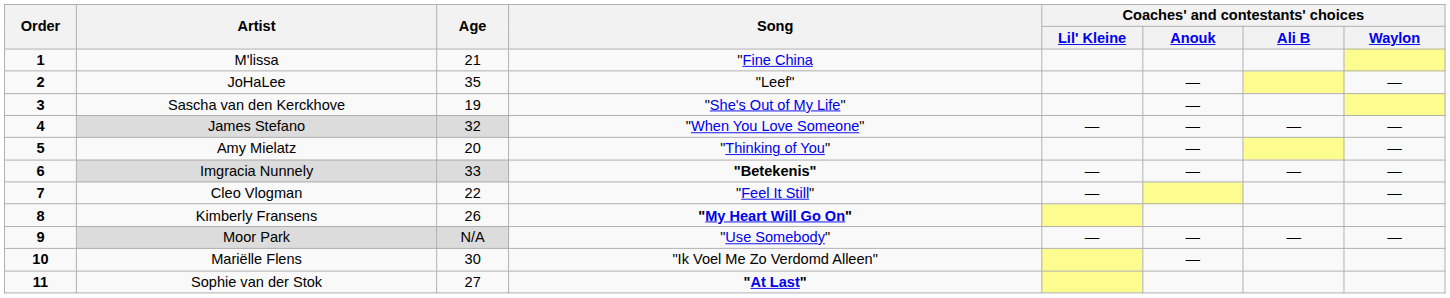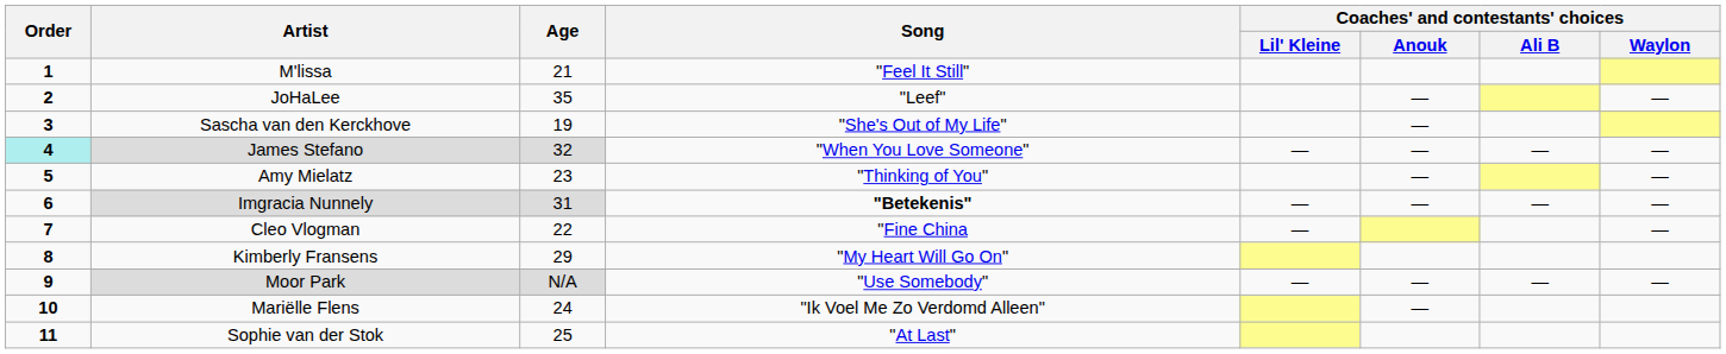 <table class="wikitable" style="text-align:center; line-height:17px; width:100%;">
 <tr>
 <th rowspan="2" scope="col" style="width:05%;">Order</th>
 <th rowspan="2" scope="col" style="width:25%;">Artist</th>
 <th rowspan="2" scope="col" style="width:05%;">Age</th>
 <th rowspan="2" scope="col" style="width:37%;">Song</th>
 <th colspan="4">Coaches' and contestants' choices</th>
 </tr>
 <tr>
 <th style="width:07%;"><a href='#'>Lil' Kleine</a></th>
 <th style="width:07%;"><a href='#'>Anouk</a></th>
 <th nowrap="" style="width:07%;"><a href='#'>Ali B</a></th>
 <th style="width:07%;"><a href='#'>Waylon</a></th>
 </tr>
 <tr>
 <td><strong>1</strong></td>
 <td>M'lissa</td>
 <td>21</td>
-<td>"<a href='#'>Fine China</a></td>
+<td>"<a href='#'>Feel It Still</a>"</td>
 <td><strong></strong></td>
 <td><strong></strong></td>
 <td><strong></strong></td>
 <td style="background:#fdfc8f;"><strong></strong></td>
 </tr>
 <tr>
 <td><strong>2</strong></td>
 <td>JoHaLee</td>
 <td>35</td>
 <td>"Leef"</td>
 <td><strong></strong></td>
 <td>—</td>
 <td style="background:#fdfc8f;"><strong></strong></td>
 <td>—</td>
 </tr>
 <tr>
 <td><strong>3</strong></td>
 <td>Sascha van den Kerckhove</td>
 <td>19</td>
 <td>"<a href='#'>She's Out of My Life</a>"</td>
 <td><strong></strong></td>
 <td>—</td>
 <td><strong></strong></td>
 <td style="background:#fdfc8f;"><strong></strong></td>
 </tr>
 <tr>
-<td><strong>4</strong></td>
+<td style="background: paleturquoise;"><strong>4</strong></td>
 <td style="background:#DCDCDC;">James Stefano</td>
 <td style="background:#DCDCDC;">32</td>
 <td>"<a href='#'>When You Love Someone</a>"</td>
 <td>—</td>
 <td>—</td>
 <td>—</td>
 <td>—</td>
 </tr>
 <tr>
 <td><strong>5</strong></td>
 <td>Amy Mielatz</td>
-<td>20</td>
+<td>23</td>
 <td>"<a href='#'>Thinking of You</a>"</td>
 <td><strong></strong></td>
 <td>—</td>
 <td style="background:#fdfc8f;"><strong></strong></td>
 <td>—</td>
 </tr>
 <tr>
 <td><strong>6</strong></td>
 <td style="background:#DCDCDC;">Imgracia Nunnely</td>
-<td style="background:#DCDCDC;">33</td>
+<td style="background:#DCDCDC;">31</td>
 <td><strong>"Betekenis"</strong></td>
 <td>—</td>
 <td>—</td>
 <td>—</td>
 <td>—</td>
 </tr>
 <tr>
 <td><strong>7</strong></td>
 <td>Cleo Vlogman</td>
 <td>22</td>
-<td>"<a href='#'>Feel It Still</a>"</td>
+<td>"<a href='#'>Fine China</a></td>
 <td>—</td>
 <td style="background:#fdfc8f;"><strong></strong></td>
 <td><strong></strong></td>
 <td>—</td>
 </tr>
 <tr>
 <td><strong>8</strong></td>
 <td>Kimberly Fransens</td>
-<td>26</td>
-<td><strong>"<a href='#'>My Heart Will Go On</a>"</strong></td>
+<td>29</td>
+<td>"<a href='#'>My Heart Will Go On</a>"</td>
 <td style="background:#fdfc8f;"><strong></strong></td>
 <td><strong></strong></td>
 <td><strong></strong></td>
 <td><strong></strong></td>
 </tr>
 <tr>
 <td><strong>9</strong></td>
 <td style="background:#DCDCDC;">Moor Park</td>
 <td style="background:#DCDCDC;">N/A</td>
 <td>"<a href='#'>Use Somebody</a>"</td>
 <td>—</td>
 <td>—</td>
 <td>—</td>
 <td>—</td>
 </tr>
 <tr>
 <td><strong>10</strong></td>
 <td>Mariëlle Flens</td>
-<td>30</td>
+<td>24</td>
 <td>"Ik Voel Me Zo Verdomd Alleen"</td>
 <td style="background:#fdfc8f;"><strong></strong></td>
 <td>—</td>
 <td><strong></strong></td>
 <td><strong></strong></td>
 </tr>
 <tr>
 <td><strong>11</strong></td>
 <td>Sophie van der Stok</td>
-<td>27</td>
-<td><strong>"<a href='#'>At Last</a>"</strong></td>
+<td>25</td>
+<td>"<a href='#'>At Last</a>"</td>
 <td style="background:#fdfc8f;"><strong></strong></td>
 <td><strong></strong></td>
 <td><strong></strong></td>
 <td><strong></strong></td>
 </tr>
 </table>
